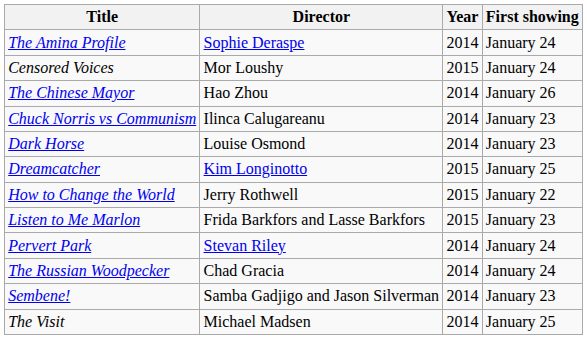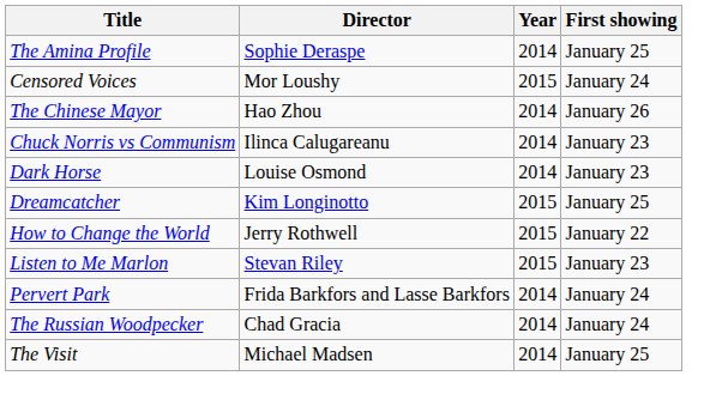 <table class="wikitable sortable">
 <tr>
 <th>Title</th>
 <th>Director</th>
 <th>Year</th>
 <th>First showing</th>
 </tr>
 <tr>
 <td><em><a href='#'>The Amina Profile</a></em></td>
 <td><a href='#'>Sophie Deraspe</a></td>
 <td>2014</td>
-<td>January 24</td>
+<td>January 25</td>
 </tr>
 <tr>
 <td><em>Censored Voices</em></td>
 <td>Mor Loushy</td>
 <td>2015</td>
 <td>January 24</td>
 </tr>
 <tr>
 <td><em><a href='#'>The Chinese Mayor</a></em></td>
 <td>Hao Zhou</td>
 <td>2014</td>
 <td>January 26</td>
 </tr>
 <tr>
 <td><em><a href='#'>Chuck Norris vs Communism</a></em></td>
 <td>Ilinca Calugareanu</td>
 <td>2014</td>
 <td>January 23</td>
 </tr>
 <tr>
 <td><em><a href='#'>Dark Horse</a></em></td>
 <td>Louise Osmond</td>
 <td>2014</td>
 <td>January 23</td>
 </tr>
 <tr>
 <td><em><a href='#'>Dreamcatcher</a></em></td>
 <td><a href='#'>Kim Longinotto</a></td>
 <td>2015</td>
 <td>January 25</td>
 </tr>
 <tr>
 <td><em><a href='#'>How to Change the World</a></em></td>
 <td>Jerry Rothwell</td>
 <td>2015</td>
 <td>January 22</td>
 </tr>
 <tr>
 <td><em><a href='#'>Listen to Me Marlon</a></em></td>
-<td>Frida Barkfors and Lasse Barkfors</td>
+<td><a href='#'>Stevan Riley</a></td>
 <td>2015</td>
 <td>January 23</td>
 </tr>
 <tr>
 <td><em><a href='#'>Pervert Park</a></em></td>
-<td><a href='#'>Stevan Riley</a></td>
+<td>Frida Barkfors and Lasse Barkfors</td>
 <td>2014</td>
 <td>January 24</td>
 </tr>
 <tr>
 <td><em><a href='#'>The Russian Woodpecker</a></em></td>
 <td>Chad Gracia</td>
 <td>2014</td>
 <td>January 24</td>
 </tr>
 <tr>
-<td><em><a href='#'>Sembene!</a></em></td>
-<td>Samba Gadjigo and Jason Silverman</td>
-<td>2014</td>
-<td>January 23</td>
-</tr>
-<tr>
 <td><em>The Visit</em></td>
 <td>Michael Madsen</td>
 <td>2014</td>
 <td>January 25</td>
 </tr>
 </table>
